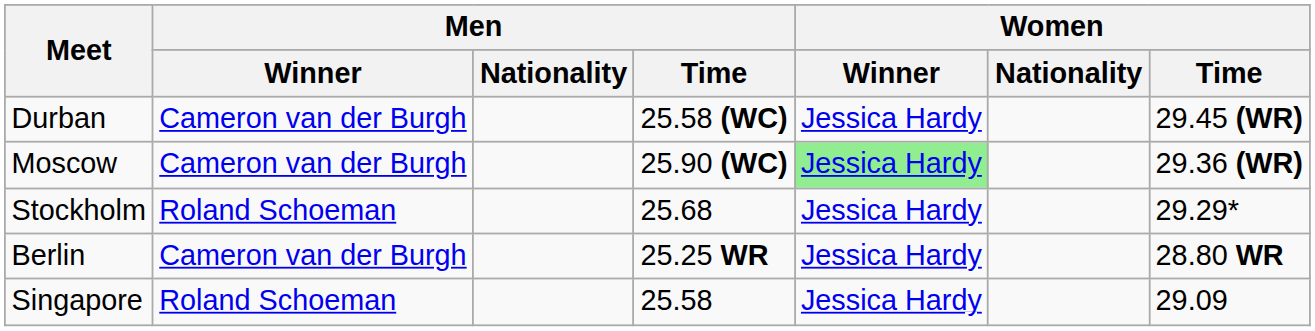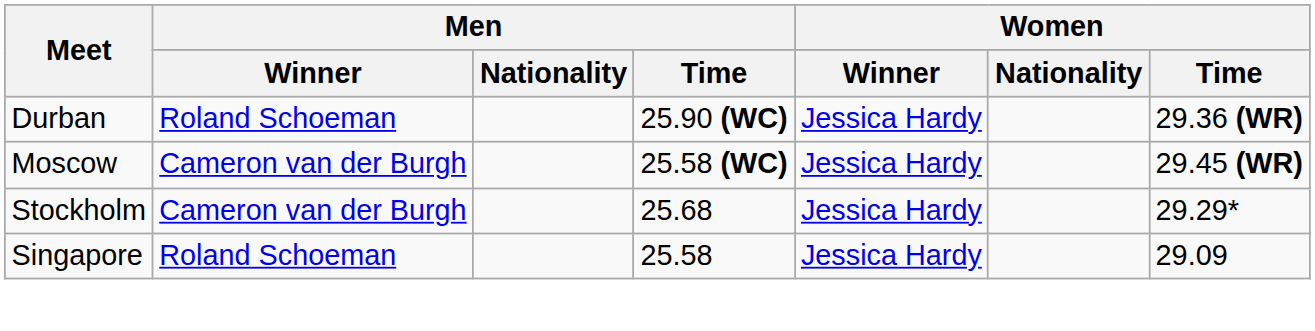 <table class="wikitable">
 <tr>
 <th rowspan="2">Meet</th>
 <th colspan="3">Men</th>
 <th colspan="3">Women</th>
 </tr>
 <tr>
 <th>Winner</th>
 <th>Nationality</th>
 <th>Time</th>
 <th>Winner</th>
 <th>Nationality</th>
 <th>Time</th>
 </tr>
 <tr>
 <td>Durban</td>
+<td><a href='#'>Roland Schoeman</a></td>
+<td></td>
+<td>25.90 <strong>(WC)</strong></td>
+<td><a href='#'>Jessica Hardy</a></td>
+<td></td>
+<td>29.36 <strong>(WR)</strong></td>
+</tr>
+<tr>
+<td>Moscow</td>
 <td><a href='#'>Cameron van der Burgh</a></td>
 <td></td>
 <td>25.58 <strong>(WC)</strong></td>
 <td><a href='#'>Jessica Hardy</a></td>
 <td></td>
 <td>29.45 <strong>(WR)</strong></td>
 </tr>
 <tr>
-<td>Moscow</td>
+<td>Stockholm</td>
 <td><a href='#'>Cameron van der Burgh</a></td>
-<td></td>
-<td>25.90 <strong>(WC)</strong></td>
-<td style="background: lightgreen;"><a href='#'>Jessica Hardy</a></td>
-<td></td>
-<td>29.36 <strong>(WR)</strong></td>
-</tr>
-<tr>
-<td>Stockholm</td>
-<td><a href='#'>Roland Schoeman</a></td>
 <td></td>
 <td>25.68</td>
 <td><a href='#'>Jessica Hardy</a></td>
 <td></td>
 <td>29.29*</td>
-</tr>
-<tr>
-<td>Berlin</td>
-<td><a href='#'>Cameron van der Burgh</a></td>
-<td></td>
-<td>25.25 <strong>WR</strong></td>
-<td><a href='#'>Jessica Hardy</a></td>
-<td></td>
-<td>28.80 <strong>WR</strong></td>
 </tr>
 <tr>
 <td>Singapore</td>
 <td><a href='#'>Roland Schoeman</a></td>
 <td></td>
 <td>25.58</td>
 <td><a href='#'>Jessica Hardy</a></td>
 <td></td>
 <td>29.09</td>
 </tr>
 </table>
